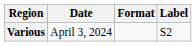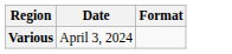 <table class="wikitable plainrowheaders">
 <tr>
 <th scope="col">Region</th>
 <th scope="col">Date</th>
 <th scope="col">Format</th>
-<th scope="col">Label</th>
 </tr>
 <tr>
 <th scope="row">Various</th>
 <td>April 3, 2024</td>
 <td></td>
-<td>S2</td>
 </tr>
 </table>
